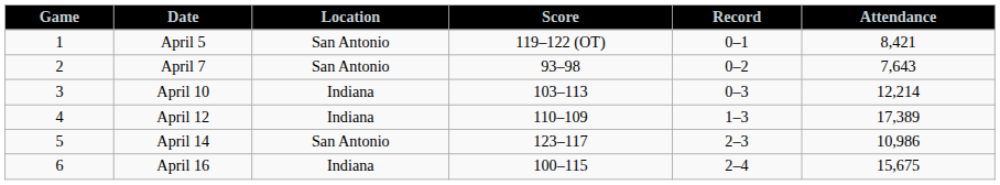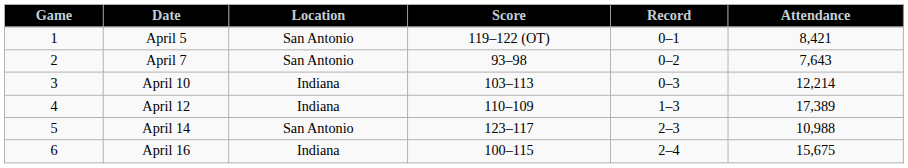 <table class="wikitable" style="width:80%;">
 <tr style="text-align:center; background:#000000; color:#C4CED4;">
 <td><strong>Game</strong></td>
 <td><strong>Date</strong></td>
 <td><strong>Location</strong></td>
 <td><strong>Score</strong></td>
 <td><strong>Record</strong></td>
 <td><strong>Attendance</strong></td>
 </tr>
 <tr style="text-align:center;" bgcolor="">
 <td>1</td>
 <td>April 5</td>
 <td>San Antonio</td>
 <td>119–122 (OT)</td>
 <td>0–1</td>
 <td>8,421</td>
 </tr>
 <tr style="text-align:center;" bgcolor="">
 <td>2</td>
 <td>April 7</td>
 <td>San Antonio</td>
 <td>93–98</td>
 <td>0–2</td>
 <td>7,643</td>
 </tr>
 <tr style="text-align:center;" bgcolor="">
 <td>3</td>
 <td>April 10</td>
 <td>Indiana</td>
 <td>103–113</td>
 <td>0–3</td>
 <td>12,214</td>
 </tr>
 <tr style="text-align:center;" bgcolor="">
 <td>4</td>
 <td>April 12</td>
 <td>Indiana</td>
 <td>110–109</td>
 <td>1–3</td>
 <td>17,389</td>
 </tr>
 <tr style="text-align:center;" bgcolor="">
 <td>5</td>
 <td>April 14</td>
 <td>San Antonio</td>
 <td>123–117</td>
 <td>2–3</td>
-<td>10,986</td>
+<td>10,988</td>
 </tr>
 <tr style="text-align:center;" bgcolor="">
 <td>6</td>
 <td>April 16</td>
 <td>Indiana</td>
 <td>100–115</td>
 <td>2–4</td>
 <td>15,675</td>
 </tr>
 </table>
